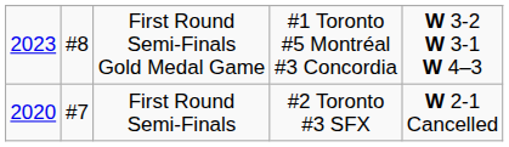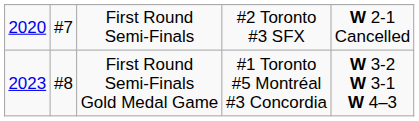 <table class="wikitable" style="text-align:center">
 <tr>
+</tr>
+<tr>
+<td rowspan=1><a href='#'>2020</a></td>
+<td>#7</td>
+<td>First Round<br>Semi-Finals</td>
+<td>#2 Toronto<br>#3 SFX</td>
+<td><strong>W</strong> 2-1<br>Cancelled</td>
 </tr>
 <tr>
 <td rowspan=1><a href='#'>2023</a></td>
 <td>#8</td>
 <td>First Round<br>Semi-Finals<br>Gold Medal Game</td>
 <td>#1 Toronto<br>#5 Montréal<br>#3 Concordia</td>
 <td><strong>W</strong> 3-2<br><strong>W</strong> 3-1<br><strong>W</strong> 4–3</td>
 </tr>
-<tr>
-<td rowspan=1><a href='#'>2020</a></td>
-<td>#7</td>
-<td>First Round<br>Semi-Finals</td>
-<td>#2 Toronto<br>#3 SFX</td>
-<td><strong>W</strong> 2-1<br>Cancelled</td>
-</tr>
 </table>
